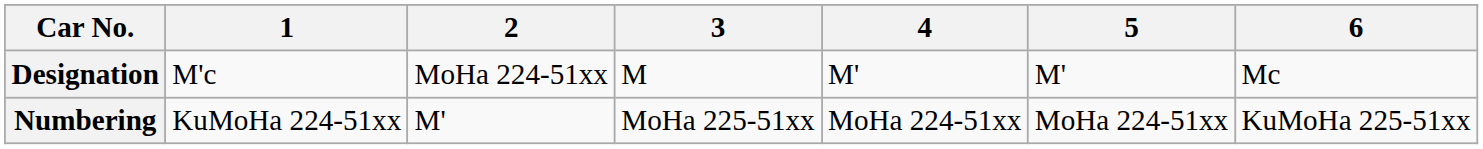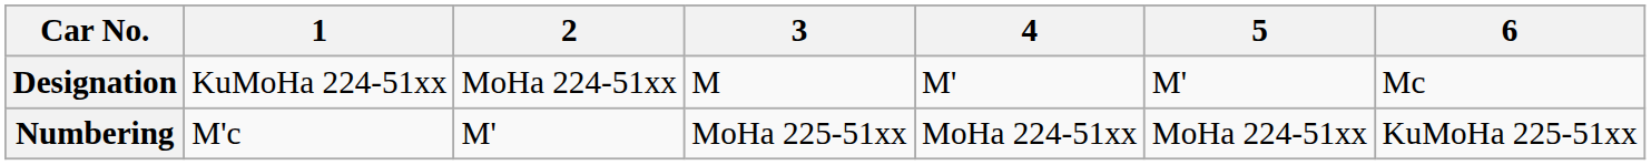 <table class="wikitable">
 <tr>
 <th>Car No.</th>
 <th>1</th>
 <th>2</th>
 <th>3</th>
 <th>4</th>
 <th>5</th>
 <th>6</th>
 </tr>
 <tr>
 <th>Designation</th>
-<td>M'c</td>
+<td>KuMoHa 224-51xx</td>
 <td>MoHa 224-51xx</td>
 <td>M</td>
 <td>M'</td>
 <td>M'</td>
 <td>Mc</td>
 </tr>
 <tr>
 <th>Numbering</th>
-<td>KuMoHa 224-51xx</td>
+<td>M'c</td>
 <td>M'</td>
 <td>MoHa 225-51xx</td>
 <td>MoHa 224-51xx</td>
 <td>MoHa 224-51xx</td>
 <td>KuMoHa 225-51xx</td>
 </tr>
 </table>
